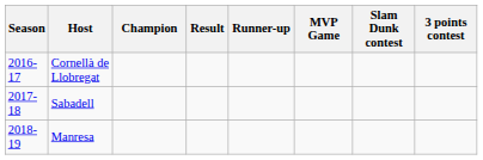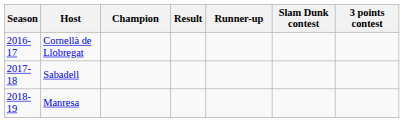 <table class="wikitable">
 <tr>
 <th width=50>Season</th>
 <th width=100>Host</th>
 <th width=120>Champion</th>
 <th width=50>Result</th>
 <th width=120>Runner-up</th>
-<th width=120>MVP<br>Game</th>
 <th width=120>Slam Dunk<br>contest</th>
 <th width=120>3 points<br>contest</th>
 </tr>
 <tr>
 <td><a href='#'>2016-17</a></td>
 <td><a href='#'>Cornellà de Llobregat</a></td>
-<td></td>
 <td></td>
 <td></td>
 <td></td>
 <td></td>
 <td></td>
 </tr>
 <tr>
 <td><a href='#'>2017-18</a></td>
 <td><a href='#'>Sabadell</a></td>
 <td></td>
 <td></td>
 <td></td>
 <td></td>
 <td></td>
-<td></td>
 </tr>
 <tr>
 <td><a href='#'>2018-19</a></td>
 <td><a href='#'>Manresa</a></td>
 <td></td>
 <td></td>
 <td></td>
 <td></td>
 <td></td>
-<td></td>
 </tr>
 </table>
